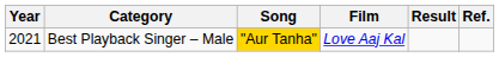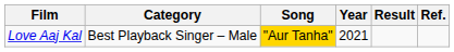 <table class="wikitable">
 <tr>
-<th>Year</th>
+<th>Film</th>
 <th>Category</th>
 <th>Song</th>
-<th>Film</th>
+<th>Year</th>
 <th>Result</th>
 <th>Ref.</th>
 </tr>
 <tr>
-<td>2021</td>
+<td><em><a href='#'>Love Aaj Kal</a></em></td>
 <td>Best Playback Singer – Male</td>
 <td style="background: gold;">"Aur Tanha"</td>
-<td><em><a href='#'>Love Aaj Kal</a></em></td>
+<td>2021</td>
 <td></td>
 <td></td>
 </tr>
 </table>
